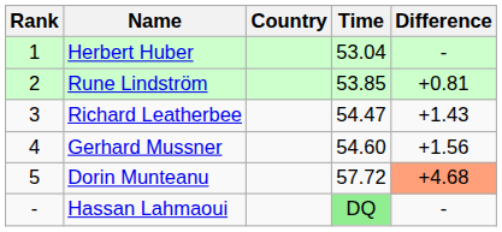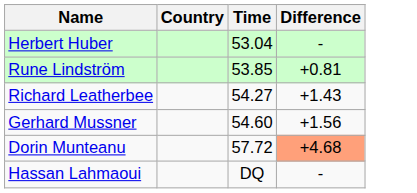 <table class="wikitable sortable" style="text-align:center">
 <tr>
-<th>Rank</th>
 <th>Name</th>
 <th>Country</th>
 <th>Time</th>
 <th>Difference</th>
 </tr>
 <tr style="background:#cfc;">
-<td>1</td>
 <td align=left><a href='#'>Herbert Huber</a></td>
 <td align=left></td>
 <td>53.04</td>
 <td>-</td>
 </tr>
 <tr style="background:#cfc;">
-<td>2</td>
 <td align=left><a href='#'>Rune Lindström</a></td>
 <td align=left></td>
 <td>53.85</td>
 <td>+0.81</td>
 </tr>
 <tr>
-<td>3</td>
 <td align=left><a href='#'>Richard Leatherbee</a></td>
 <td align=left></td>
-<td>54.47</td>
+<td>54.27</td>
 <td>+1.43</td>
 </tr>
 <tr>
-<td>4</td>
 <td align=left><a href='#'>Gerhard Mussner</a></td>
 <td align=left></td>
 <td>54.60</td>
 <td>+1.56</td>
 </tr>
 <tr>
-<td>5</td>
 <td align=left><a href='#'>Dorin Munteanu</a></td>
 <td align=left></td>
 <td>57.72</td>
 <td style="background: lightsalmon;">+4.68</td>
 </tr>
 <tr>
-<td>-</td>
 <td align=left><a href='#'>Hassan Lahmaoui</a></td>
 <td align=left></td>
-<td style="background: lightgreen;">DQ</td>
+<td>DQ</td>
 <td>-</td>
 </tr>
 </table>
